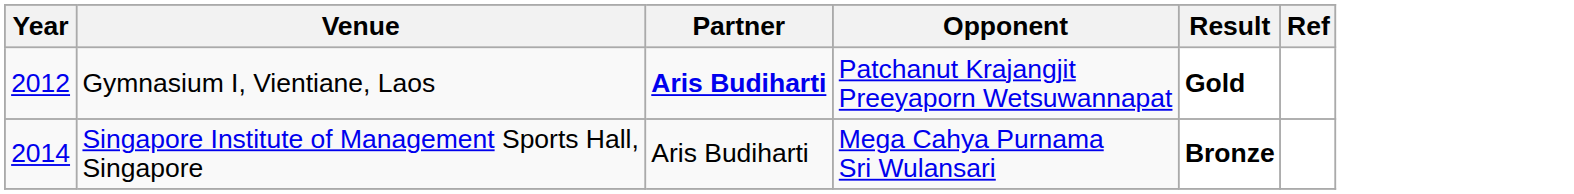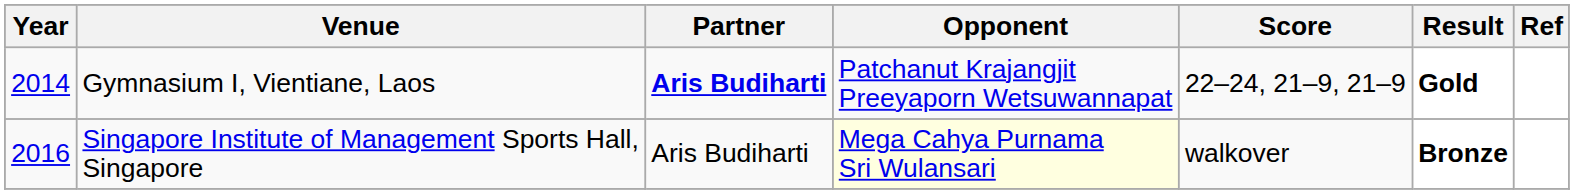 <table class="sortable wikitable" style="font-size: 90%;">
 <tr>
 <th>Year</th>
 <th>Venue</th>
 <th>Partner</th>
 <th>Opponent</th>
+<th>Score</th>
 <th>Result</th>
 <th>Ref</th>
 </tr>
 <tr>
-<td align="center"><a href='#'>2012</a></td>
+<td align="center"><a href='#'>2014</a></td>
 <td align="left">Gymnasium I, Vientiane, Laos</td>
 <td align="left"><strong> <a href='#'>Aris Budiharti</a></strong></td>
 <td align="left"> <a href='#'>Patchanut Krajangjit</a><br> <a href='#'>Preeyaporn Wetsuwannapat</a></td>
+<td align="left">22–24, 21–9, 21–9</td>
 <td style="text-align:left; background:white"> <strong>Gold</strong></td>
 <td style="text-align:center; background:white"></td>
 </tr>
 <tr>
-<td align="center"><a href='#'>2014</a></td>
+<td align="center"><a href='#'>2016</a></td>
 <td align="left"><a href='#'>Singapore Institute of Management</a> Sports Hall,<br> Singapore</td>
 <td align="left"> Aris Budiharti</td>
-<td align="left"> <a href='#'>Mega Cahya Purnama</a><br> <a href='#'>Sri Wulansari</a></td>
+<td align="left" style="background: lightyellow;"> <a href='#'>Mega Cahya Purnama</a><br> <a href='#'>Sri Wulansari</a></td>
+<td align="left">walkover</td>
 <td style="text-align:left; background:white"> <strong>Bronze</strong></td>
 <td style="text-align:center; background:white"></td>
 </tr>
 </table>
